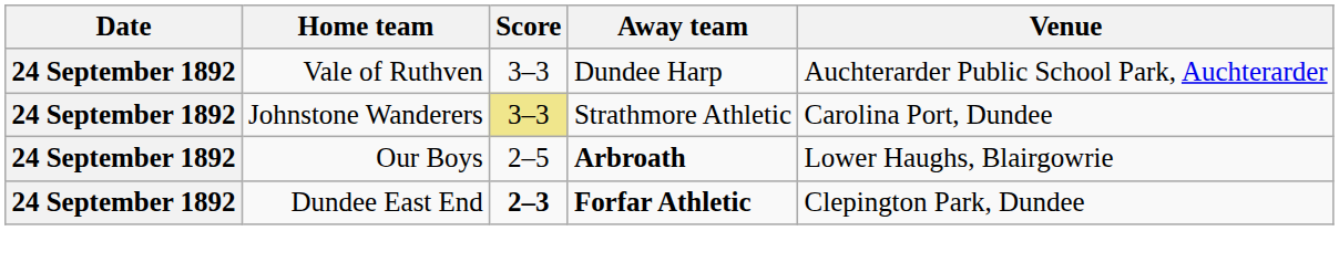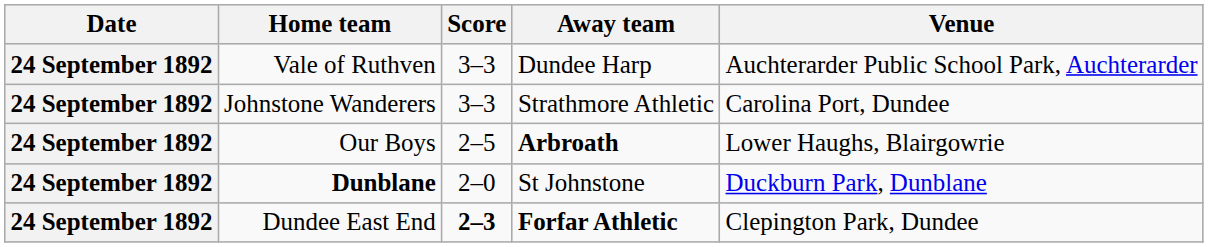 <table class="wikitable football-result-list" style="max-width: 80em; text-align: center">
 <tr>
 <th scope="col">Date</th>
 <th scope="col">Home team</th>
 <th scope="col">Score</th>
 <th scope="col">Away team</th>
 <th scope="col">Venue</th>
 </tr>
 <tr>
 <th scope="row">24 September 1892</th>
 <td align=right>Vale of Ruthven</td>
 <td>3–3</td>
 <td align=left>Dundee Harp</td>
 <td align=left>Auchterarder Public School Park, <a href='#'>Auchterarder</a></td>
 </tr>
 <tr>
 <th scope="row">24 September 1892</th>
 <td align=right>Johnstone Wanderers</td>
-<td style="background: khaki;">3–3</td>
+<td>3–3</td>
 <td align=left>Strathmore Athletic</td>
 <td align=left>Carolina Port, Dundee</td>
 </tr>
 <tr>
 <th scope="row">24 September 1892</th>
 <td align=right>Our Boys</td>
 <td>2–5</td>
 <td align=left><strong>Arbroath</strong></td>
 <td align=left>Lower Haughs, Blairgowrie</td>
 </tr>
 <tr>
 <th scope="row">24 September 1892</th>
+<td align=right><strong>Dunblane</strong></td>
+<td>2–0</td>
+<td align=left>St Johnstone</td>
+<td align=left><a href='#'>Duckburn Park</a>, <a href='#'>Dunblane</a></td>
+</tr>
+<tr>
+<th scope="row">24 September 1892</th>
 <td align=right>Dundee East End</td>
 <td><strong>2–3</strong></td>
 <td align=left><strong>Forfar Athletic</strong></td>
 <td align=left>Clepington Park, Dundee</td>
 </tr>
 </table>
